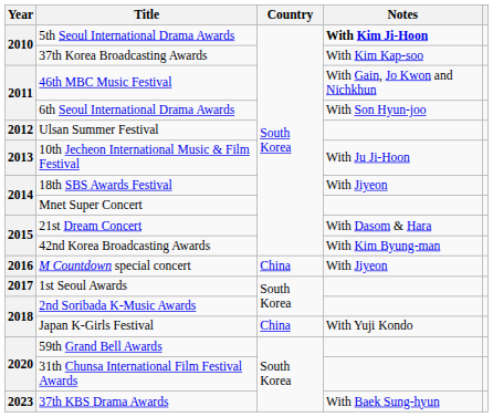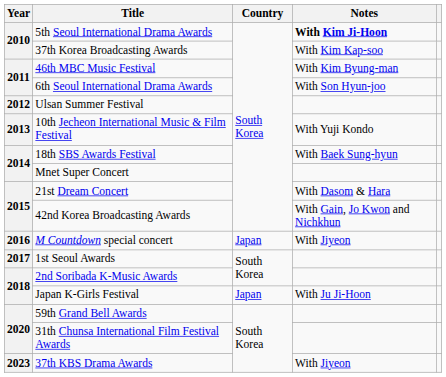 <table class="wikitable plainrowheaders">
 <tr>
 <th scope="col">Year</th>
 <th scope="col">Title</th>
 <th>Country</th>
 <th scope="col">Notes</th>
 <th scope="col" class="unsortable"></th>
 </tr>
 <tr>
 <th scope="row" rowspan="2">2010</th>
 <td>5th <a href='#'>Seoul International Drama Awards</a></td>
 <td rowspan="10"><a href='#'>South Korea</a></td>
 <td><strong>With <a href='#'>Kim Ji-Hoon</a></strong></td>
 <td style="text-align:center"></td>
 </tr>
 <tr>
 <td>37th Korea Broadcasting Awards</td>
 <td>With <a href='#'>Kim Kap-soo</a></td>
 <td style="text-align:center"></td>
 </tr>
 <tr>
 <th scope="row" rowspan="2">2011</th>
 <td><a href='#'>46th MBC Music Festival</a></td>
-<td>With <a href='#'>Gain</a>, <a href='#'>Jo Kwon</a> and <a href='#'>Nichkhun</a></td>
+<td>With <a href='#'>Kim Byung-man</a></td>
 <td style="text-align:center"></td>
 </tr>
 <tr>
 <td>6th <a href='#'>Seoul International Drama Awards</a></td>
 <td>With <a href='#'>Son Hyun-joo</a></td>
 <td style="text-align:center"></td>
 </tr>
 <tr>
 <th scope="row">2012</th>
 <td>Ulsan Summer Festival</td>
 <td></td>
 <td style="text-align:center"></td>
 </tr>
 <tr>
 <th scope="row">2013</th>
 <td>10th <a href='#'>Jecheon International Music & Film Festival</a></td>
-<td>With <a href='#'>Ju Ji-Hoon</a></td>
+<td>With Yuji Kondo</td>
 <td style="text-align:center"></td>
 </tr>
 <tr>
 <th scope="row" rowspan="2">2014</th>
 <td>18th <a href='#'>SBS Awards Festival</a></td>
-<td>With <a href='#'>Jiyeon</a></td>
+<td>With <a href='#'>Baek Sung-hyun</a></td>
 <td style="text-align:center"></td>
 </tr>
 <tr>
 <td>Mnet Super Concert</td>
 <td></td>
 <td style="text-align:center"></td>
 </tr>
 <tr>
 <th scope="row" rowspan="2">2015</th>
 <td>21st <a href='#'>Dream Concert</a></td>
 <td>With <a href='#'>Dasom</a> & <a href='#'>Hara</a></td>
 <td style="text-align:center"></td>
 </tr>
 <tr>
 <td>42nd Korea Broadcasting Awards</td>
-<td>With <a href='#'>Kim Byung-man</a></td>
+<td>With <a href='#'>Gain</a>, <a href='#'>Jo Kwon</a> and <a href='#'>Nichkhun</a></td>
 <td style="text-align:center"></td>
 </tr>
 <tr>
 <th scope="row">2016</th>
 <td><em><a href='#'>M Countdown</a></em> special concert</td>
-<td><a href='#'>China</a></td>
+<td><a href='#'>Japan</a></td>
 <td>With <a href='#'>Jiyeon</a></td>
 <td style="text-align:center"></td>
 </tr>
 <tr>
 <th scope="row">2017</th>
 <td>1st Seoul Awards</td>
 <td rowspan="2">South Korea</td>
 <td></td>
 <td style="text-align:center"></td>
 </tr>
 <tr>
 <th scope="row" rowspan="2">2018</th>
 <td><a href='#'>2nd Soribada K-Music Awards</a></td>
 <td></td>
 <td style="text-align:center"></td>
 </tr>
 <tr>
 <td>Japan K-Girls Festival</td>
-<td><a href='#'>China</a></td>
-<td>With Yuji Kondo</td>
+<td><a href='#'>Japan</a></td>
+<td>With <a href='#'>Ju Ji-Hoon</a></td>
 <td style="text-align:center"></td>
 </tr>
 <tr>
 <th scope="row" rowspan="2">2020</th>
 <td>59th <a href='#'>Grand Bell Awards</a></td>
 <td rowspan="3">South Korea</td>
 <td></td>
 <td style="text-align:center"></td>
 </tr>
 <tr>
 <td>31th <a href='#'>Chunsa International Film Festival Awards</a></td>
 <td></td>
 <td style="text-align:center"></td>
 </tr>
 <tr>
 <th scope="row">2023</th>
 <td><a href='#'>37th KBS Drama Awards</a></td>
-<td>With <a href='#'>Baek Sung-hyun</a></td>
+<td>With <a href='#'>Jiyeon</a></td>
 <td style="text-align:center"></td>
 </tr>
 </table>
